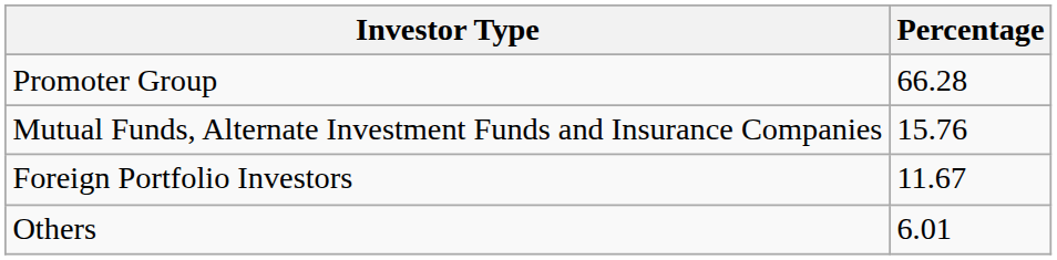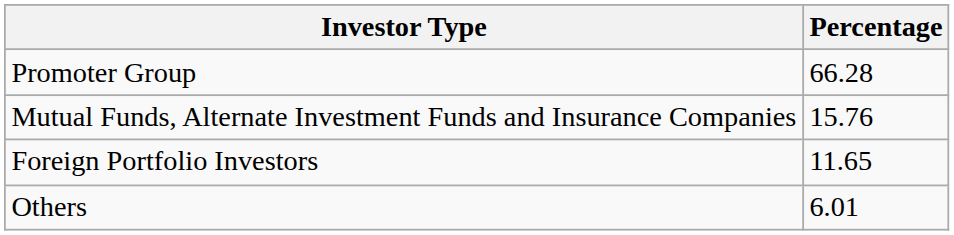 <table class="wikitable">
 <tr>
 <th>Investor Type</th>
 <th>Percentage</th>
 </tr>
 <tr>
 <td>Promoter Group</td>
 <td>66.28</td>
 </tr>
 <tr>
 <td>Mutual Funds, Alternate Investment Funds and Insurance Companies</td>
 <td>15.76</td>
 </tr>
 <tr>
 <td>Foreign Portfolio Investors</td>
-<td>11.67</td>
+<td>11.65</td>
 </tr>
 <tr>
 <td>Others</td>
 <td>6.01</td>
 </tr>
 </table>
